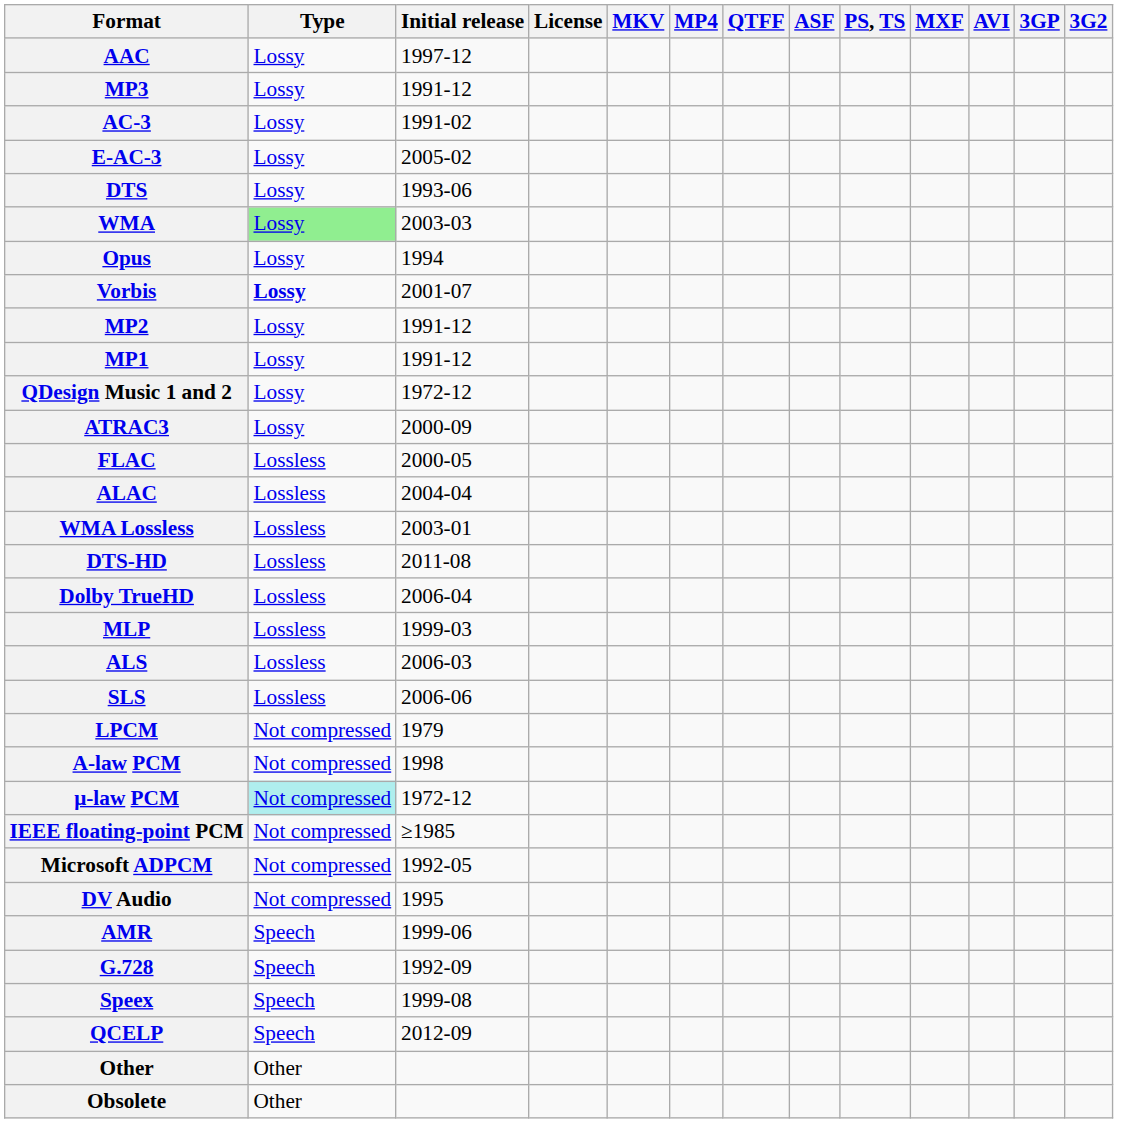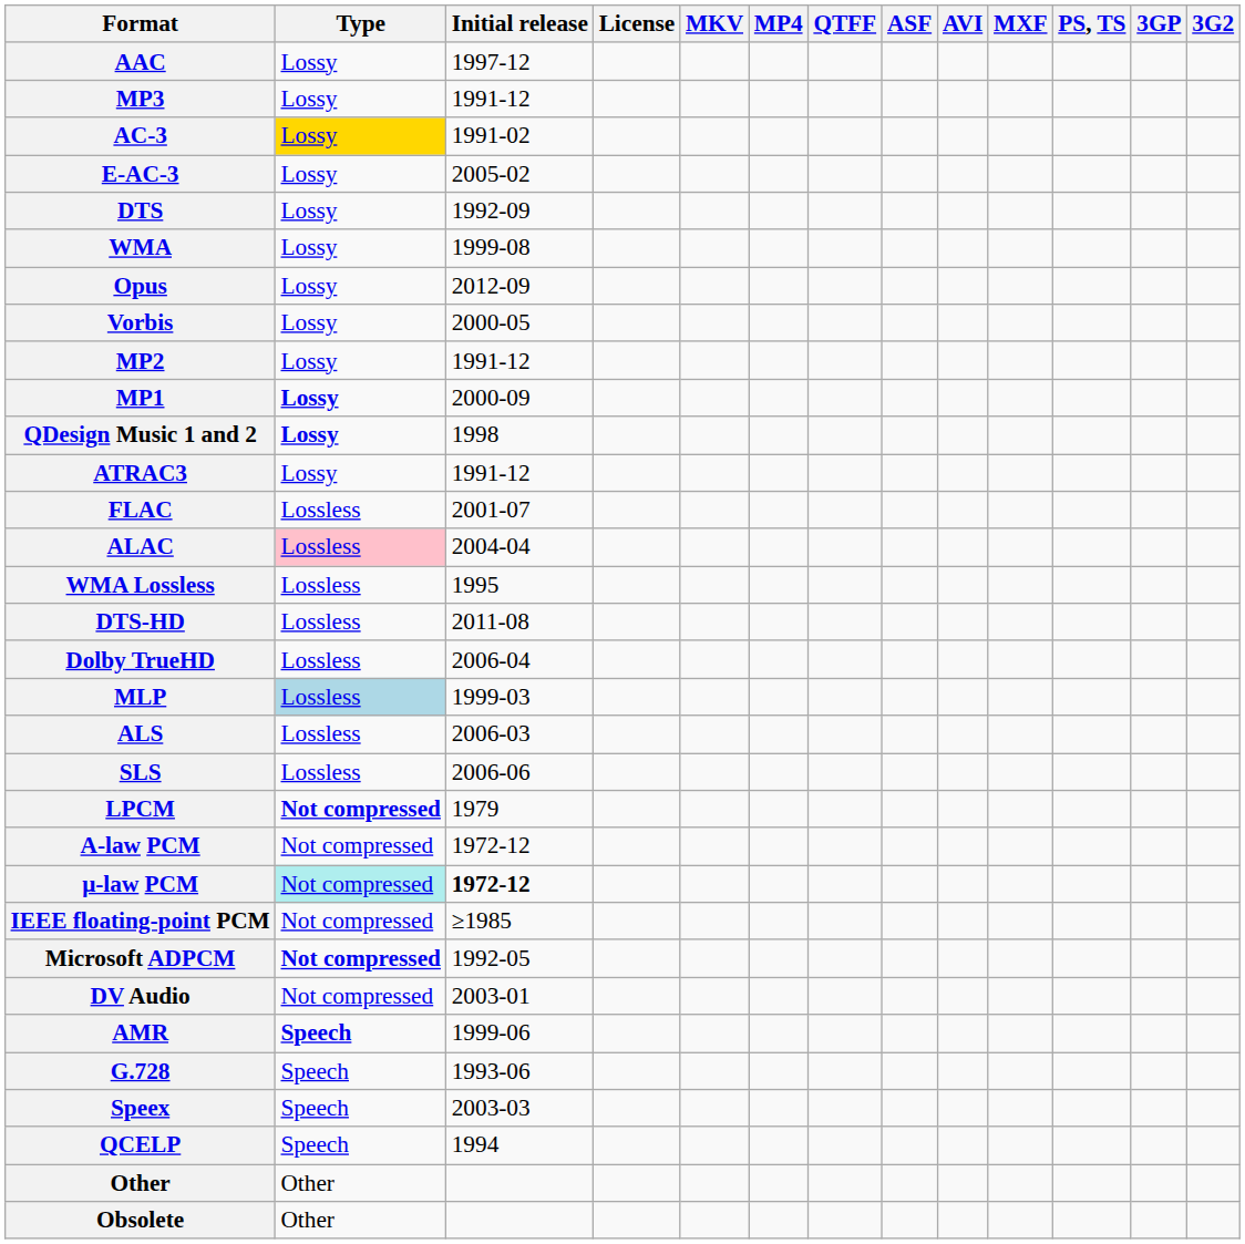 <table class="wikitable sortable plainrowheaders sticky-header">
 <tr>
 <th scope="col">Format</th>
 <th scope="col">Type</th>
 <th scope="col">Initial release</th>
 <th scope="col">License<wbr></th>
 <th scope="col"><a href='#'>MKV</a></th>
 <th scope="col"><a href='#'>MP4</a><wbr></th>
 <th scope="col"><a href='#'>QTFF</a><wbr></th>
 <th scope="col"><a href='#'>ASF</a><wbr></th>
+<th scope="col"><a href='#'>AVI</a><wbr></th>
+<th scope="col"><a href='#'>MXF</a></th>
 <th scope="col"><a href='#'>PS</a>, <a href='#'>TS</a><wbr></th>
-<th scope="col"><a href='#'>MXF</a></th>
-<th scope="col"><a href='#'>AVI</a><wbr></th>
 <th scope="col"><a href='#'>3GP</a></th>
 <th scope="col"><a href='#'>3G2</a></th>
 </tr>
 <tr>
 <th scope="row"><a href='#'>AAC</a></th>
 <td data-sort-value="30-lossy-general"><a href='#'>Lossy</a></td>
 <td>1997-12</td>
 <td><wbr></td>
 <td></td>
 <td></td>
 <td></td>
 <td></td>
+<td><wbr></td>
 <td></td>
 <td></td>
-<td><wbr></td>
 <td></td>
 <td></td>
 </tr>
 <tr>
 <th scope="row"><a href='#'>MP3</a></th>
 <td data-sort-value="30-lossy-general"><a href='#'>Lossy</a></td>
 <td>1991-12</td>
 <td><wbr></td>
 <td></td>
 <td></td>
 <td></td>
 <td></td>
+<td><wbr></td>
 <td></td>
 <td></td>
-<td><wbr></td>
 <td></td>
 <td></td>
 </tr>
 <tr>
 <th scope="row"><a href='#'>AC-3</a></th>
-<td data-sort-value="30-lossy-general"><a href='#'>Lossy</a></td>
+<td data-sort-value="30-lossy-general" style="background: gold;"><a href='#'>Lossy</a></td>
 <td>1991-02</td>
 <td></td>
 <td></td>
 <td><wbr></td>
 <td></td>
 <td></td>
 <td></td>
 <td></td>
 <td></td>
 <td></td>
 <td></td>
 </tr>
 <tr>
 <th scope="row"><a href='#'>E-AC-3</a></th>
 <td data-sort-value="30-lossy-general"><a href='#'>Lossy</a></td>
 <td>2005-02</td>
 <td></td>
 <td><wbr></td>
 <td></td>
 <td></td>
 <td></td>
 <td></td>
 <td></td>
 <td></td>
 <td></td>
 <td></td>
 </tr>
 <tr>
 <th scope="row"><a href='#'>DTS</a></th>
 <td data-sort-value="30-lossy-general"><a href='#'>Lossy</a></td>
-<td>1993-06</td>
+<td>1992-09</td>
 <td></td>
 <td></td>
 <td></td>
 <td></td>
 <td></td>
 <td></td>
 <td></td>
 <td></td>
 <td></td>
 <td></td>
 </tr>
 <tr>
 <th scope="row"><a href='#'>WMA</a></th>
-<td data-sort-value="30-lossy-general" style="background: lightgreen;"><a href='#'>Lossy</a></td>
-<td>2003-03</td>
+<td data-sort-value="30-lossy-general"><a href='#'>Lossy</a></td>
+<td>1999-08</td>
 <td><wbr></td>
 <td><wbr></td>
 <td></td>
 <td></td>
 <td></td>
 <td></td>
 <td></td>
 <td></td>
 <td></td>
 <td></td>
 </tr>
 <tr>
 <th scope="row"><a href='#'>Opus</a></th>
 <td data-sort-value="30-lossy-general"><a href='#'>Lossy</a></td>
-<td>1994</td>
+<td>2012-09</td>
 <td></td>
 <td></td>
 <td></td>
 <td></td>
 <td></td>
 <td></td>
 <td></td>
 <td></td>
 <td></td>
 <td></td>
 </tr>
 <tr>
 <th scope="row"><a href='#'>Vorbis</a></th>
-<td data-sort-value="30-lossy-general"><strong><a href='#'>Lossy</a></strong></td>
-<td>2001-07</td>
-<td></td>
-<td></td>
+<td data-sort-value="30-lossy-general"><a href='#'>Lossy</a></td>
+<td>2000-05</td>
 <td></td>
 <td></td>
 <td></td>
 <td></td>
 <td></td>
 <td><wbr></td>
+<td></td>
+<td></td>
 <td></td>
 <td></td>
 </tr>
 <tr>
 <th scope="row"><a href='#'>MP2</a></th>
 <td data-sort-value="30-lossy-general"><a href='#'>Lossy</a></td>
 <td>1991-12</td>
 <td><wbr></td>
 <td></td>
 <td></td>
 <td></td>
 <td></td>
 <td></td>
 <td></td>
 <td></td>
 <td></td>
 <td></td>
 </tr>
 <tr>
 <th scope="row"><a href='#'>MP1</a></th>
+<td data-sort-value="30-lossy-general"><strong><a href='#'>Lossy</a></strong></td>
+<td>2000-09</td>
+<td></td>
+<td></td>
+<td></td>
+<td></td>
+<td></td>
+<td></td>
+<td></td>
+<td></td>
+<td></td>
+<td></td>
+</tr>
+<tr>
+<th scope="row"><a href='#'>QDesign</a> Music 1 and 2</th>
+<td data-sort-value="30-lossy-general"><strong><a href='#'>Lossy</a></strong></td>
+<td>1998</td>
+<td></td>
+<td><wbr></td>
+<td></td>
+<td></td>
+<td></td>
+<td></td>
+<td></td>
+<td></td>
+<td></td>
+<td></td>
+</tr>
+<tr>
+<th scope="row"><a href='#'>ATRAC3</a></th>
 <td data-sort-value="30-lossy-general"><a href='#'>Lossy</a></td>
 <td>1991-12</td>
 <td></td>
 <td></td>
 <td></td>
 <td></td>
 <td></td>
 <td></td>
 <td></td>
 <td></td>
 <td></td>
 <td></td>
 </tr>
 <tr>
-<th scope="row"><a href='#'>QDesign</a> Music 1 and 2</th>
-<td data-sort-value="30-lossy-general"><a href='#'>Lossy</a></td>
-<td>1972-12</td>
-<td></td>
-<td><wbr></td>
-<td></td>
-<td></td>
-<td></td>
-<td></td>
-<td></td>
-<td></td>
-<td></td>
-<td></td>
-</tr>
-<tr>
-<th scope="row"><a href='#'>ATRAC3</a></th>
-<td data-sort-value="30-lossy-general"><a href='#'>Lossy</a></td>
-<td>2000-09</td>
-<td></td>
-<td></td>
-<td></td>
-<td></td>
-<td></td>
-<td></td>
-<td></td>
-<td></td>
-<td></td>
-<td></td>
-</tr>
-<tr>
 <th scope="row"><a href='#'>FLAC</a></th>
 <td data-sort-value="80-lossless-compressed"><a href='#'>Lossless</a></td>
-<td>2000-05</td>
+<td>2001-07</td>
 <td></td>
 <td></td>
 <td></td>
 <td></td>
 <td></td>
 <td></td>
 <td></td>
 <td></td>
 <td></td>
 <td></td>
 </tr>
 <tr>
 <th scope="row"><a href='#'>ALAC</a></th>
-<td data-sort-value="80-lossless-compressed"><a href='#'>Lossless</a></td>
+<td data-sort-value="80-lossless-compressed" style="background: pink;"><a href='#'>Lossless</a></td>
 <td>2004-04</td>
 <td></td>
 <td></td>
 <td></td>
 <td></td>
 <td></td>
 <td></td>
 <td></td>
 <td></td>
 <td></td>
 <td></td>
 </tr>
 <tr>
 <th scope="row"><a href='#'>WMA Lossless</a></th>
 <td data-sort-value="80-lossless-compressed"><a href='#'>Lossless</a></td>
-<td>2003-01</td>
+<td>1995</td>
 <td><wbr></td>
 <td><wbr></td>
 <td></td>
 <td></td>
 <td></td>
 <td></td>
 <td></td>
 <td></td>
 <td></td>
 <td></td>
 </tr>
 <tr>
 <th scope="row"><a href='#'>DTS-HD</a></th>
 <td data-sort-value="80-lossless-compressed"><a href='#'>Lossless</a></td>
 <td>2011-08</td>
 <td></td>
 <td></td>
 <td><wbr></td>
 <td></td>
 <td></td>
 <td></td>
 <td></td>
 <td></td>
 <td></td>
 <td></td>
 </tr>
 <tr>
 <th scope="row"><a href='#'>Dolby TrueHD</a></th>
 <td data-sort-value="80-lossless-compressed"><a href='#'>Lossless</a></td>
 <td>2006-04</td>
 <td></td>
 <td><wbr></td>
 <td></td>
 <td></td>
 <td></td>
 <td></td>
 <td></td>
 <td></td>
 <td></td>
 <td></td>
 </tr>
 <tr>
 <th scope="row"><a href='#'>MLP</a></th>
-<td data-sort-value="80-lossless-compressed"><a href='#'>Lossless</a></td>
+<td data-sort-value="80-lossless-compressed" style="background: lightblue;"><a href='#'>Lossless</a></td>
 <td>1999-03</td>
 <td></td>
 <td></td>
 <td><wbr></td>
 <td></td>
 <td></td>
 <td></td>
 <td></td>
 <td></td>
 <td></td>
 <td></td>
 </tr>
 <tr>
 <th scope="row"><a href='#'>ALS</a></th>
 <td data-sort-value="80-lossless-compressed"><a href='#'>Lossless</a></td>
 <td>2006-03</td>
 <td></td>
 <td></td>
 <td></td>
 <td></td>
 <td></td>
 <td></td>
 <td></td>
 <td></td>
 <td></td>
 <td></td>
 </tr>
 <tr>
 <th scope="row"><a href='#'>SLS</a></th>
 <td data-sort-value="80-lossless-compressed"><a href='#'>Lossless</a></td>
 <td>2006-06</td>
 <td></td>
 <td></td>
 <td></td>
 <td></td>
 <td></td>
 <td></td>
 <td></td>
 <td></td>
 <td></td>
 <td></td>
 </tr>
 <tr>
 <th scope="row"><a href='#'>LPCM</a></th>
-<td data-sort-value="89-lossless-uncompressed"><a href='#'>Not compressed</a></td>
+<td data-sort-value="89-lossless-uncompressed"><strong><a href='#'>Not compressed</a></strong></td>
 <td>1979</td>
 <td><wbr></td>
 <td></td>
 <td></td>
 <td></td>
 <td></td>
 <td></td>
 <td></td>
 <td></td>
 <td></td>
 <td></td>
 </tr>
 <tr>
 <th scope="row"><a href='#'>A-law</a> <a href='#'>PCM</a></th>
 <td data-sort-value="89-lossless-uncompressed"><a href='#'>Not compressed</a></td>
-<td>1998</td>
+<td>1972-12</td>
 <td><wbr></td>
 <td><wbr></td>
 <td></td>
 <td></td>
 <td></td>
 <td></td>
 <td></td>
 <td></td>
 <td></td>
 <td></td>
 </tr>
 <tr>
 <th scope="row"><a href='#'>μ-law</a> <a href='#'>PCM</a></th>
 <td data-sort-value="89-lossless-uncompressed" style="background: paleturquoise;"><a href='#'>Not compressed</a></td>
-<td>1972-12</td>
+<td><strong>1972-12</strong></td>
 <td><wbr></td>
 <td><wbr></td>
 <td></td>
 <td></td>
 <td></td>
 <td></td>
 <td></td>
 <td></td>
 <td></td>
 <td></td>
 </tr>
 <tr>
 <th scope="row"><a href='#'>IEEE floating-point</a> PCM</th>
 <td data-sort-value="89-lossless-uncompressed"><a href='#'>Not compressed</a></td>
 <td data-sort-value="1985">≥1985</td>
 <td><wbr></td>
 <td></td>
 <td></td>
 <td></td>
 <td></td>
 <td></td>
 <td></td>
 <td></td>
 <td></td>
 <td></td>
 </tr>
 <tr>
 <th scope="row">Microsoft <a href='#'>ADPCM</a></th>
-<td data-sort-value="89-lossless-uncompressed"><a href='#'>Not compressed</a></td>
+<td data-sort-value="89-lossless-uncompressed"><strong><a href='#'>Not compressed</a></strong></td>
 <td>1992-05</td>
 <td></td>
 <td><wbr></td>
 <td></td>
 <td></td>
 <td><wbr></td>
 <td></td>
 <td></td>
 <td></td>
 <td></td>
 <td></td>
 </tr>
 <tr>
 <th scope="row"><a href='#'>DV</a> Audio</th>
 <td data-sort-value="89-lossless-uncompressed"><a href='#'>Not compressed</a></td>
-<td>1995</td>
+<td>2003-01</td>
 <td></td>
 <td></td>
 <td></td>
 <td></td>
 <td></td>
 <td></td>
 <td><wbr></td>
 <td></td>
 <td></td>
 <td></td>
 </tr>
 <tr>
 <th scope="row"><a href='#'>AMR</a></th>
-<td data-sort-value="10-lossy-speech"><a href='#'>Speech</a></td>
+<td data-sort-value="10-lossy-speech"><strong><a href='#'>Speech</a></strong></td>
 <td>1999-06</td>
 <td></td>
 <td></td>
 <td></td>
 <td></td>
 <td></td>
 <td></td>
 <td></td>
 <td></td>
 <td></td>
 <td></td>
 </tr>
 <tr>
 <th scope="row"><a href='#'>G.728</a></th>
 <td data-sort-value="10-lossy-speech"><a href='#'>Speech</a></td>
-<td>1992-09</td>
+<td>1993-06</td>
 <td></td>
 <td></td>
 <td></td>
 <td></td>
 <td></td>
 <td></td>
 <td></td>
 <td></td>
 <td></td>
 <td></td>
 </tr>
 <tr>
 <th scope="row"><a href='#'>Speex</a></th>
 <td data-sort-value="10-lossy-speech"><a href='#'>Speech</a></td>
-<td>1999-08</td>
+<td>2003-03</td>
 <td><wbr></td>
 <td><wbr></td>
 <td></td>
 <td></td>
 <td></td>
 <td></td>
 <td></td>
 <td></td>
 <td></td>
 <td></td>
 </tr>
 <tr>
 <th scope="row"><a href='#'>QCELP</a></th>
 <td data-sort-value="10-lossy-speech"><a href='#'>Speech</a></td>
-<td>2012-09</td>
+<td>1994</td>
 <td></td>
 <td></td>
 <td></td>
 <td></td>
 <td></td>
 <td></td>
 <td></td>
 <td></td>
 <td></td>
 <td></td>
 </tr>
 <tr>
 <th scope="row">Other</th>
 <td data-sort-value="98-other-active">Other</td>
 <td></td>
 <td></td>
 <td></td>
 <td></td>
 <td></td>
 <td></td>
 <td></td>
 <td></td>
 <td></td>
 <td></td>
 <td></td>
 </tr>
 <tr>
 <th scope="row">Obsolete</th>
 <td data-sort-value="99-other-obsolete">Other</td>
 <td></td>
 <td></td>
 <td></td>
 <td></td>
 <td></td>
 <td></td>
 <td></td>
 <td></td>
 <td></td>
 <td></td>
 <td></td>
 </tr>
 </table>
